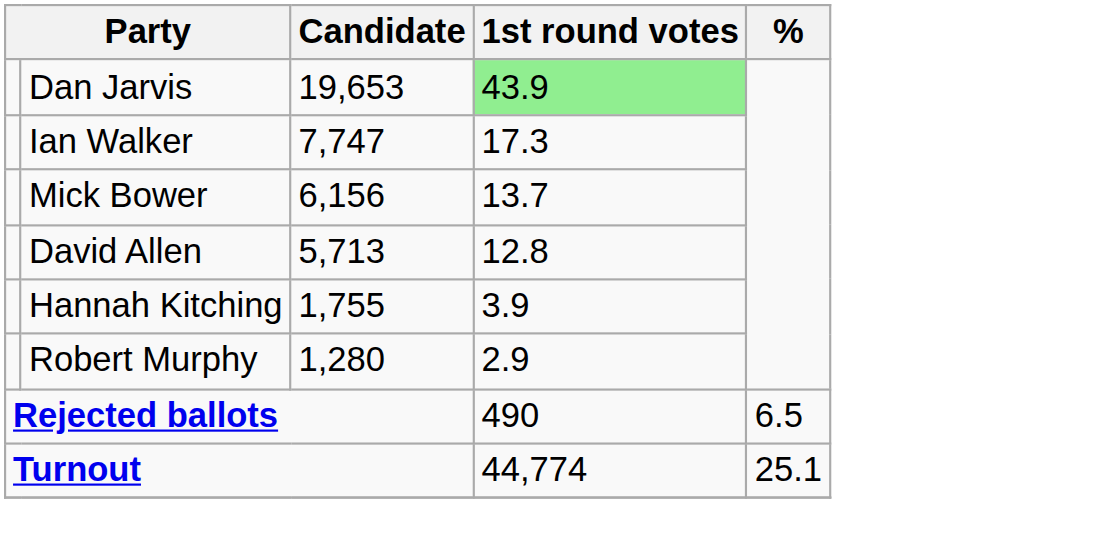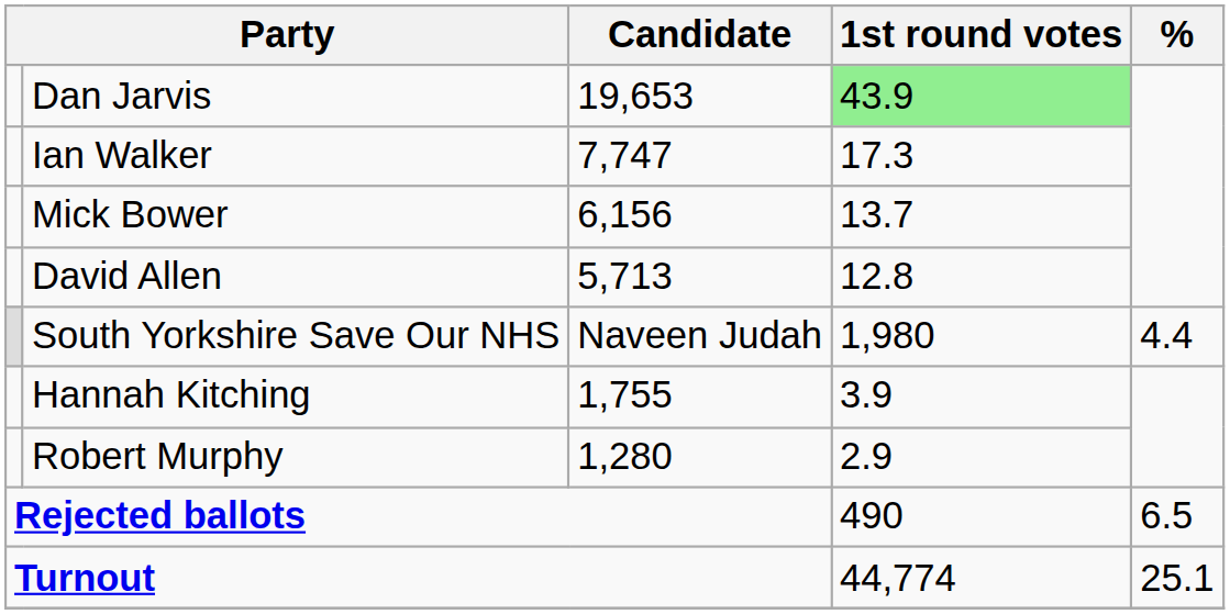 <table class="wikitable">
 <tr>
 <th colspan=2>Party</th>
 <th scope="col">Candidate</th>
 <th scope="col">1st round votes</th>
 <th scope="col">%</th>
 </tr>
 <tr>
 <td></td>
 <td>Dan Jarvis</td>
 <td>19,653</td>
 <td style="background: lightgreen;">43.9</td>
 </tr>
 <tr>
 <td></td>
 <td>Ian Walker</td>
 <td>7,747</td>
 <td>17.3</td>
 </tr>
 <tr>
 <td></td>
 <td>Mick Bower</td>
 <td>6,156</td>
 <td>13.7</td>
 </tr>
 <tr>
 <td></td>
 <td>David Allen</td>
 <td>5,713</td>
 <td>12.8</td>
 </tr>
 <tr>
+<td bgcolor="#DDDDDD"></td>
+<td>South Yorkshire Save Our NHS</td>
+<td>Naveen Judah</td>
+<td>1,980</td>
+<td>4.4</td>
+</tr>
+<tr>
 <td></td>
 <td>Hannah Kitching</td>
 <td>1,755</td>
 <td>3.9</td>
 </tr>
 <tr>
 <td></td>
 <td>Robert Murphy</td>
 <td>1,280</td>
 <td>2.9</td>
 </tr>
 <tr>
 <td colspan="3"><strong><a href='#'>Rejected ballots</a></strong></td>
 <td>490</td>
 <td>6.5</td>
 </tr>
 <tr>
 <td colspan="3"><strong><a href='#'>Turnout</a></strong></td>
 <td>44,774</td>
 <td>25.1</td>
 </tr>
 <tr>
 </tr>
 </table>
